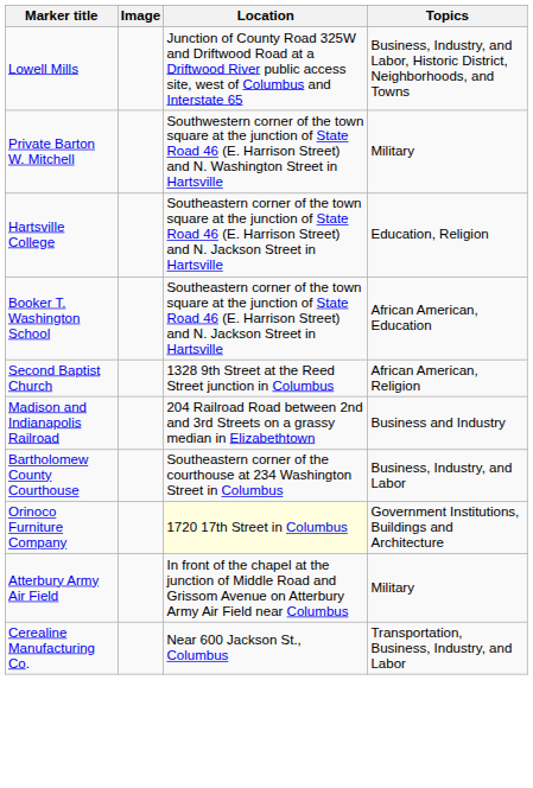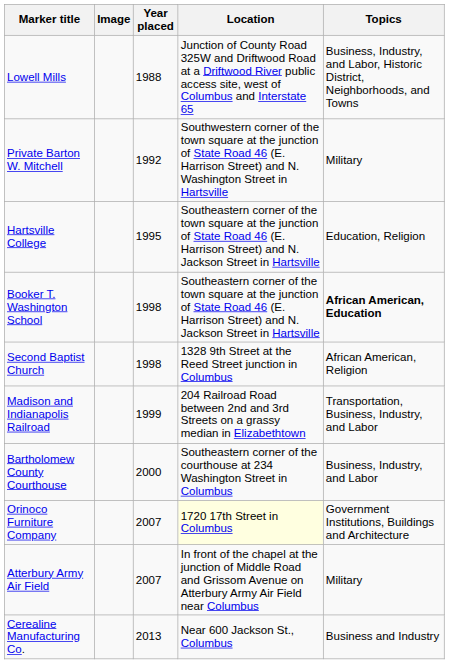 <table class="wikitable sortable" style="width:98%">
 <tr>
 <th>Marker title</th>
 <th class="unsortable">Image</th>
+<th>Year placed</th>
 <th>Location</th>
 <th>Topics</th>
 </tr>
 <tr>
 <td><a href='#'>Lowell Mills</a></td>
 <td></td>
+<td>1988</td>
 <td>Junction of County Road 325W and Driftwood Road at a <a href='#'>Driftwood River</a> public access site, west of <a href='#'>Columbus</a> and <a href='#'>Interstate 65</a><br><small></small></td>
 <td>Business, Industry, and Labor, Historic District, Neighborhoods, and Towns</td>
 </tr>
 <tr>
 <td><a href='#'>Private Barton W. Mitchell</a></td>
 <td></td>
+<td>1992</td>
 <td>Southwestern corner of the town square at the junction of <a href='#'>State Road 46</a> (E. Harrison Street) and N. Washington Street in <a href='#'>Hartsville</a><br><small></small></td>
 <td>Military</td>
 </tr>
 <tr ->
 <td><a href='#'>Hartsville College</a></td>
 <td></td>
+<td>1995</td>
 <td>Southeastern corner of the town square at the junction of <a href='#'>State Road 46</a> (E. Harrison Street) and N. Jackson Street in <a href='#'>Hartsville</a><br><small></small></td>
 <td>Education, Religion</td>
 </tr>
 <tr ->
 <td><a href='#'>Booker T. Washington School</a></td>
 <td></td>
+<td>1998</td>
 <td>Southeastern corner of the town square at the junction of <a href='#'>State Road 46</a> (E. Harrison Street) and N. Jackson Street in <a href='#'>Hartsville</a><br><small></small></td>
-<td>African American, Education</td>
+<td><strong>African American, Education</strong></td>
 </tr>
 <tr ->
 <td><a href='#'>Second Baptist Church</a></td>
 <td></td>
+<td>1998</td>
 <td>1328 9th Street at the Reed Street junction in <a href='#'>Columbus</a><br><small></small></td>
 <td>African American, Religion</td>
 </tr>
 <tr ->
 <td><a href='#'>Madison and Indianapolis Railroad</a></td>
 <td></td>
+<td>1999</td>
 <td>204 Railroad Road between 2nd and 3rd Streets on a grassy median in <a href='#'>Elizabethtown</a><br><small></small></td>
-<td>Business and Industry</td>
+<td>Transportation, Business, Industry, and Labor</td>
 </tr>
 <tr ->
 <td><a href='#'>Bartholomew County Courthouse</a></td>
 <td></td>
+<td>2000</td>
 <td>Southeastern corner of the courthouse at 234 Washington Street in <a href='#'>Columbus</a><br><small></small></td>
 <td>Business, Industry, and Labor</td>
 </tr>
 <tr ->
 <td><a href='#'>Orinoco Furniture Company</a></td>
 <td></td>
+<td>2007</td>
 <td style="background: lightyellow;">1720 17th Street in <a href='#'>Columbus</a><br><small></small></td>
 <td>Government Institutions, Buildings and Architecture</td>
 </tr>
 <tr ->
 <td><a href='#'>Atterbury Army Air Field</a></td>
 <td></td>
+<td>2007</td>
 <td>In front of the chapel at the junction of Middle Road and Grissom Avenue on Atterbury Army Air Field near <a href='#'>Columbus</a><br><small></small></td>
 <td>Military</td>
 </tr>
 <tr>
 <td><a href='#'>Cerealine Manufacturing Co</a>.</td>
 <td></td>
+<td>2013</td>
 <td>Near 600 Jackson St., <a href='#'>Columbus</a><br><small></small></td>
-<td>Transportation, Business, Industry, and Labor</td>
+<td>Business and Industry</td>
 </tr>
 </table>
